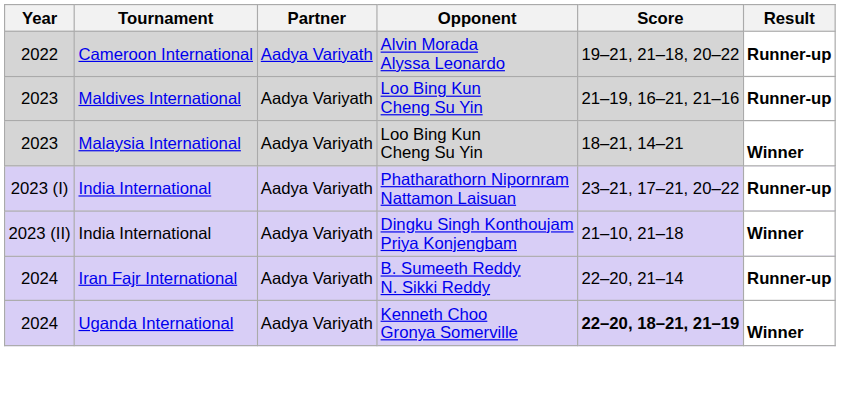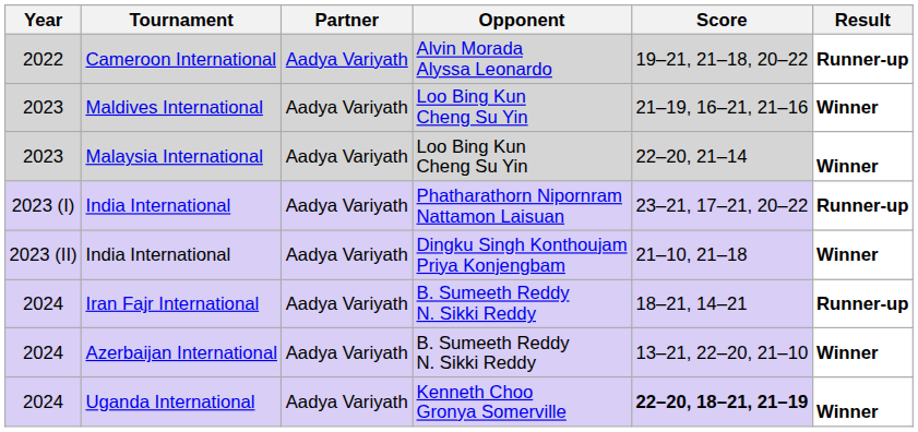 <table class="sortable wikitable" style="font-size: 90%;">
 <tr>
 <th>Year</th>
 <th>Tournament</th>
 <th>Partner</th>
 <th>Opponent</th>
 <th>Score</th>
 <th>Result</th>
 </tr>
 <tr style="background:#D5D5D5">
 <td align="center">2022</td>
 <td align="left"><a href='#'>Cameroon International</a></td>
 <td align="left"> <a href='#'>Aadya Variyath</a></td>
 <td align="left"> <a href='#'>Alvin Morada</a><br> <a href='#'>Alyssa Leonardo</a></td>
 <td align="left">19–21, 21–18, 20–22</td>
 <td style="text-align:left; background:white"> <strong>Runner-up</strong></td>
 </tr>
 <tr style="background:#D5D5D5">
 <td align="center">2023</td>
 <td align="left"><a href='#'>Maldives International</a></td>
 <td align="left"> Aadya Variyath</td>
 <td align="left"> <a href='#'>Loo Bing Kun</a><br> <a href='#'>Cheng Su Yin</a></td>
 <td align="left">21–19, 16–21, 21–16</td>
-<td style="text-align:left; background:white"> <strong>Runner-up</strong></td>
+<td style="text-align:left; background:white"> <strong>Winner</strong></td>
 </tr>
 <tr style="background:#D5D5D5">
 <td align="center">2023</td>
 <td align="left"><a href='#'>Malaysia International</a></td>
 <td align="left"> Aadya Variyath</td>
 <td align="left"> Loo Bing Kun<br> Cheng Su Yin</td>
-<td align="left">18–21, 14–21</td>
+<td align="left">22–20, 21–14</td>
 <td style="text-align:left; background:white"><br> <strong>Winner</strong></td>
 </tr>
 <tr style="background:#D8CEF6">
 <td align="center">2023 (I)</td>
 <td align="left"><a href='#'>India International</a></td>
 <td align="left"> Aadya Variyath</td>
 <td align="left"> <a href='#'>Phatharathorn Nipornram</a><br> <a href='#'>Nattamon Laisuan</a></td>
 <td align="left">23–21, 17–21, 20–22</td>
 <td style="text-align:left; background:white"> <strong>Runner-up</strong></td>
 </tr>
 <tr style="background:#D8CEF6">
 <td align="center">2023 (II)</td>
 <td align="left">India International</td>
 <td align="left"> Aadya Variyath</td>
 <td align="left"> <a href='#'>Dingku Singh Konthoujam</a><br> <a href='#'>Priya Konjengbam</a></td>
 <td align="left">21–10, 21–18</td>
 <td style="text-align:left; background:white"> <strong>Winner</strong></td>
 </tr>
 <tr style="background:#D8CEF6">
 <td align="center">2024</td>
 <td align="left"><a href='#'>Iran Fajr International</a></td>
 <td align="left"> Aadya Variyath</td>
 <td align="left"> <a href='#'>B. Sumeeth Reddy</a><br> <a href='#'>N. Sikki Reddy</a></td>
-<td align="left">22–20, 21–14</td>
+<td align="left">18–21, 14–21</td>
 <td style="text-align:left; background:white"> <strong>Runner-up</strong></td>
+</tr>
+<tr style="background:#D8CEF6">
+<td align="center">2024</td>
+<td align="left"><a href='#'>Azerbaijan International</a></td>
+<td align="left"> Aadya Variyath</td>
+<td align="left"> B. Sumeeth Reddy<br> N. Sikki Reddy</td>
+<td align="left">13–21, 22–20, 21–10</td>
+<td style="text-align:left; background:white"> <strong>Winner</strong></td>
 </tr>
 <tr style="background:#D8CEF6">
 <td align="center">2024</td>
 <td align="left"><a href='#'>Uganda International</a></td>
 <td align="left"> Aadya Variyath</td>
 <td align="left"> <a href='#'>Kenneth Choo</a><br> <a href='#'>Gronya Somerville</a></td>
 <td align="left"><strong>22–20, 18–21, 21–19</strong></td>
 <td style="text-align:left; background:white"><br> <strong>Winner</strong></td>
 </tr>
 </table>
